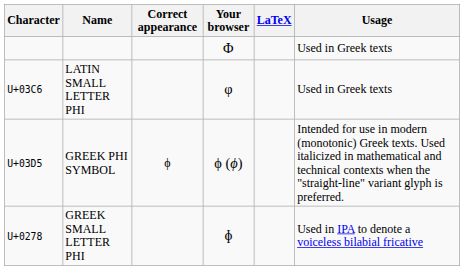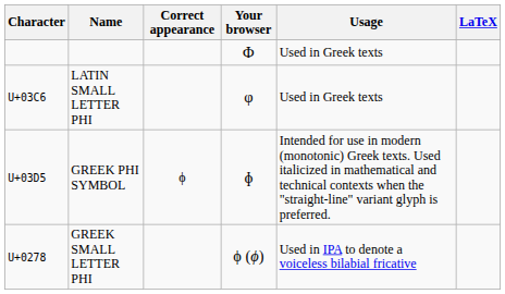 <table class="wikitable">
 <tr>
 <th>Character</th>
 <th>Name</th>
 <th>Correct appearance</th>
 <th>Your browser</th>
+<th>Usage</th>
 <th><a href='#'>LaTeX</a></th>
-<th>Usage</th>
 </tr>
 <tr>
 <td><code></code></td>
 <td></td>
 <td style="text-align: center;"></td>
 <td style="font-size: larger; text-align: center;">Φ</td>
+<td>Used in Greek texts</td>
 <td></td>
-<td>Used in Greek texts</td>
 </tr>
 <tr>
 <td><code>U+03C6</code></td>
 <td>LATIN SMALL LETTER PHI</td>
 <td style="text-align: center;"></td>
 <td style="font-size: larger; text-align: center;">φ</td>
+<td>Used in Greek texts</td>
 <td></td>
-<td>Used in Greek texts</td>
 </tr>
 <tr>
 <td><code>U+03D5</code></td>
 <td>GREEK PHI SYMBOL</td>
 <td style="text-align: center;">ϕ</td>
-<td style="font-size: larger; text-align: center;">ϕ (<em>ϕ</em>)</td>
+<td style="font-size: larger; text-align: center;">ɸ</td>
+<td>Intended for use in modern (monotonic) Greek texts. Used italicized in mathematical and technical contexts when the "straight-line" variant glyph is preferred.</td>
 <td></td>
-<td>Intended for use in modern (monotonic) Greek texts. Used italicized in mathematical and technical contexts when the "straight-line" variant glyph is preferred.</td>
 </tr>
 <tr>
 <td><code>U+0278</code></td>
 <td>GREEK SMALL LETTER PHI</td>
 <td style="text-align: center;"></td>
-<td style="font-size: larger; text-align: center;">ɸ</td>
+<td style="font-size: larger; text-align: center;">ϕ (<em>ϕ</em>)</td>
+<td>Used in <a href='#'>IPA</a> to denote a <a href='#'>voiceless bilabial fricative</a></td>
 <td></td>
-<td>Used in <a href='#'>IPA</a> to denote a <a href='#'>voiceless bilabial fricative</a></td>
 </tr>
 </table>
